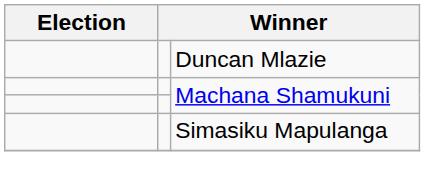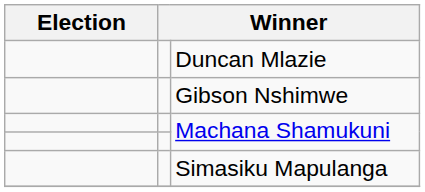 <table class=wikitable>
 <tr>
 <th width=100>Election</th>
 <th width=175 colspan=2>Winner</th>
 </tr>
 <tr>
 <td></td>
 <td bgcolor=></td>
 <td>Duncan Mlazie</td>
+</tr>
+<tr>
+<td></td>
+<td bgcolor=></td>
+<td>Gibson Nshimwe</td>
 </tr>
 <tr>
 <td></td>
 <td bgcolor=></td>
 <td rowspan=2><a href='#'>Machana Shamukuni</a></td>
 </tr>
 <tr>
 <td></td>
 <td bgcolor=></td>
 </tr>
 <tr>
 <td></td>
 <td bgcolor=></td>
 <td>Simasiku Mapulanga</td>
 </tr>
 <tr>
 </tr>
 </table>
